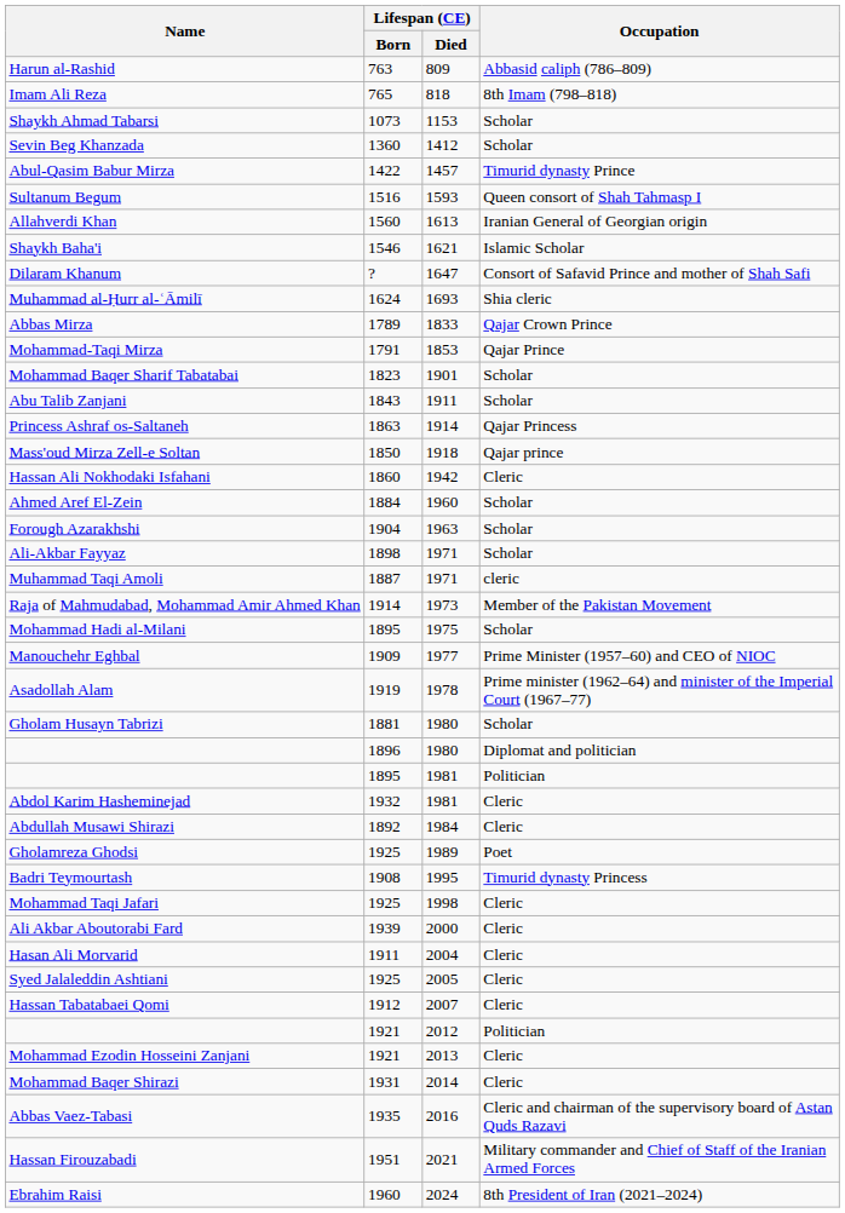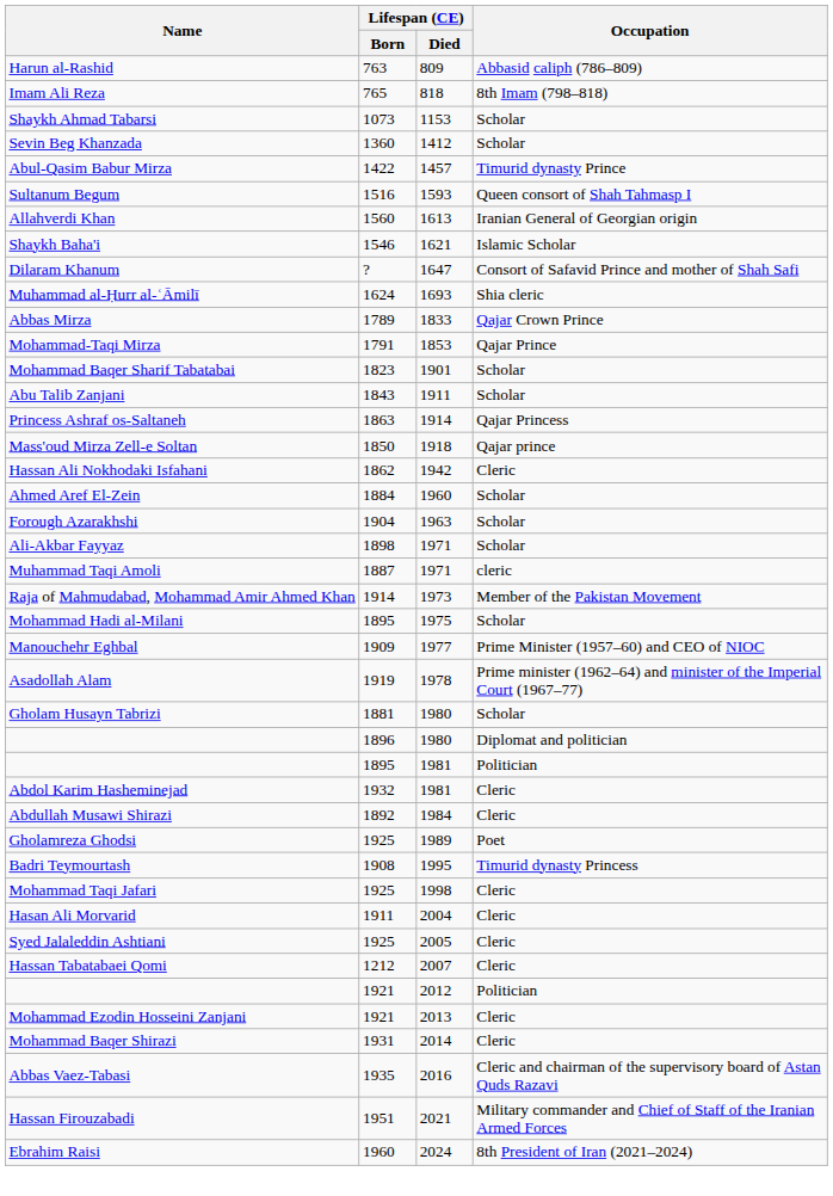 <table class="wikitable sortable">
 <tr>
 <th rowspan=2 align=left width=350px>Name</th>
 <th scope="row" colspan="2">Lifespan (<a href='#'>CE</a>)</th>
 <th rowspan="2" align=left width=350px; class=unsortable>Occupation</th>
 </tr>
 <tr>
 <th align=left width=50px>Born</th>
 <th align=left width=50px>Died</th>
 </tr>
 <tr>
 <td><a href='#'>Harun al-Rashid</a></td>
 <td>763</td>
 <td>809</td>
 <td><a href='#'>Abbasid</a> <a href='#'>caliph</a> (786–809)</td>
 </tr>
 <tr>
 <td><a href='#'>Imam Ali Reza</a></td>
 <td>765</td>
 <td>818</td>
 <td>8th <a href='#'>Imam</a> (798–818)</td>
 </tr>
 <tr>
 <td><a href='#'>Shaykh Ahmad Tabarsi</a></td>
 <td>1073</td>
 <td>1153</td>
 <td>Scholar</td>
 </tr>
 <tr>
 <td><a href='#'>Sevin Beg Khanzada</a></td>
 <td>1360</td>
 <td>1412</td>
 <td>Scholar</td>
 </tr>
 <tr>
 <td><a href='#'>Abul-Qasim Babur Mirza</a></td>
 <td>1422</td>
 <td>1457</td>
 <td><a href='#'>Timurid dynasty</a> Prince</td>
 </tr>
 <tr>
 <td><a href='#'>Sultanum Begum</a></td>
 <td>1516</td>
 <td>1593</td>
 <td>Queen consort of <a href='#'>Shah Tahmasp I</a></td>
 </tr>
 <tr>
 <td><a href='#'>Allahverdi Khan</a></td>
 <td>1560</td>
 <td>1613</td>
 <td>Iranian General of Georgian origin</td>
 </tr>
 <tr>
 <td><a href='#'>Shaykh Baha'i</a></td>
 <td>1546</td>
 <td>1621</td>
 <td>Islamic Scholar</td>
 </tr>
 <tr>
 <td><a href='#'>Dilaram Khanum</a></td>
 <td>?</td>
 <td>1647</td>
 <td>Consort of Safavid Prince and mother of <a href='#'>Shah Safi</a></td>
 </tr>
 <tr>
 <td><a href='#'>Muhammad al-Ḥurr al-ʿĀmilī</a></td>
 <td>1624</td>
 <td>1693</td>
 <td>Shia cleric</td>
 </tr>
 <tr>
 <td><a href='#'>Abbas Mirza</a></td>
 <td>1789</td>
 <td>1833</td>
 <td><a href='#'>Qajar</a> Crown Prince</td>
 </tr>
 <tr>
 <td><a href='#'>Mohammad-Taqi Mirza</a></td>
 <td>1791</td>
 <td>1853</td>
 <td>Qajar Prince</td>
 </tr>
 <tr>
 <td><a href='#'>Mohammad Baqer Sharif Tabatabai</a></td>
 <td>1823</td>
 <td>1901</td>
 <td>Scholar</td>
 </tr>
 <tr>
 <td><a href='#'>Abu Talib Zanjani</a></td>
 <td>1843</td>
 <td>1911</td>
 <td>Scholar</td>
 </tr>
 <tr>
 <td><a href='#'>Princess Ashraf os-Saltaneh</a></td>
 <td>1863</td>
 <td>1914</td>
 <td>Qajar Princess</td>
 </tr>
 <tr>
 <td><a href='#'>Mass'oud Mirza Zell-e Soltan</a></td>
 <td>1850</td>
 <td>1918</td>
 <td>Qajar prince</td>
 </tr>
 <tr>
 <td><a href='#'>Hassan Ali Nokhodaki Isfahani</a></td>
-<td>1860</td>
+<td>1862</td>
 <td>1942</td>
 <td>Cleric</td>
 </tr>
 <tr>
 <td><a href='#'>Ahmed Aref El-Zein</a></td>
 <td>1884</td>
 <td>1960</td>
 <td>Scholar</td>
 </tr>
 <tr>
 <td><a href='#'>Forough Azarakhshi</a></td>
 <td>1904</td>
 <td>1963</td>
 <td>Scholar</td>
 </tr>
 <tr>
 <td><a href='#'>Ali-Akbar Fayyaz</a></td>
 <td>1898</td>
 <td>1971</td>
 <td>Scholar</td>
 </tr>
 <tr>
 <td><a href='#'>Muhammad Taqi Amoli</a></td>
 <td>1887</td>
 <td>1971</td>
 <td>cleric</td>
 </tr>
 <tr>
 <td><a href='#'>Raja</a> of <a href='#'>Mahmudabad</a>, <a href='#'>Mohammad Amir Ahmed Khan</a></td>
 <td>1914</td>
 <td>1973</td>
 <td>Member of the <a href='#'>Pakistan Movement</a></td>
 </tr>
 <tr>
 <td><a href='#'>Mohammad Hadi al-Milani</a></td>
 <td>1895</td>
 <td>1975</td>
 <td>Scholar</td>
 </tr>
 <tr>
 <td><a href='#'>Manouchehr Eghbal</a></td>
 <td>1909</td>
 <td>1977</td>
 <td>Prime Minister (1957–60) and CEO of <a href='#'>NIOC</a></td>
 </tr>
 <tr>
 <td><a href='#'>Asadollah Alam</a></td>
 <td>1919</td>
 <td>1978</td>
 <td>Prime minister (1962–64) and <a href='#'>minister of the Imperial Court</a> (1967–77)</td>
 </tr>
 <tr>
 <td><a href='#'>Gholam Husayn Tabrizi</a></td>
 <td>1881</td>
 <td>1980</td>
 <td>Scholar</td>
 </tr>
 <tr>
 <td></td>
 <td>1896</td>
 <td>1980</td>
 <td>Diplomat and politician</td>
 </tr>
 <tr>
 <td></td>
 <td>1895</td>
 <td>1981</td>
 <td>Politician</td>
 </tr>
 <tr>
 <td><a href='#'>Abdol Karim Hasheminejad</a></td>
 <td>1932</td>
 <td>1981</td>
 <td>Cleric</td>
 </tr>
 <tr>
 <td><a href='#'>Abdullah Musawi Shirazi</a></td>
 <td>1892</td>
 <td>1984</td>
 <td>Cleric</td>
 </tr>
 <tr>
 <td><a href='#'>Gholamreza Ghodsi</a></td>
 <td>1925</td>
 <td>1989</td>
 <td>Poet</td>
 </tr>
 <tr>
 <td><a href='#'>Badri Teymourtash</a></td>
 <td>1908</td>
 <td>1995</td>
 <td><a href='#'>Timurid dynasty</a> Princess</td>
 </tr>
 <tr>
 <td><a href='#'>Mohammad Taqi Jafari</a></td>
 <td>1925</td>
 <td>1998</td>
 <td>Cleric</td>
 </tr>
 <tr>
-<td><a href='#'>Ali Akbar Aboutorabi Fard</a></td>
-<td>1939</td>
-<td>2000</td>
-<td>Cleric</td>
-</tr>
-<tr>
 <td><a href='#'>Hasan Ali Morvarid</a></td>
 <td>1911</td>
 <td>2004</td>
 <td>Cleric</td>
 </tr>
 <tr>
 <td><a href='#'>Syed Jalaleddin Ashtiani</a></td>
 <td>1925</td>
 <td>2005</td>
 <td>Cleric</td>
 </tr>
 <tr>
 <td><a href='#'>Hassan Tabatabaei Qomi</a></td>
-<td>1912</td>
+<td>1212</td>
 <td>2007</td>
 <td>Cleric</td>
 </tr>
 <tr>
 <td></td>
 <td>1921</td>
 <td>2012</td>
 <td>Politician</td>
 </tr>
 <tr>
 <td><a href='#'>Mohammad Ezodin Hosseini Zanjani</a></td>
 <td>1921</td>
 <td>2013</td>
 <td>Cleric</td>
 </tr>
 <tr>
 <td><a href='#'>Mohammad Baqer Shirazi</a></td>
 <td>1931</td>
 <td>2014</td>
 <td>Cleric</td>
 </tr>
 <tr>
 <td><a href='#'>Abbas Vaez-Tabasi</a></td>
 <td>1935</td>
 <td>2016</td>
 <td>Cleric and chairman of the supervisory board of <a href='#'>Astan Quds Razavi</a></td>
 </tr>
 <tr>
 <td><a href='#'>Hassan Firouzabadi</a></td>
 <td>1951</td>
 <td>2021</td>
 <td>Military commander and <a href='#'>Chief of Staff of the Iranian Armed Forces</a></td>
 </tr>
 <tr>
 <td><a href='#'>Ebrahim Raisi</a></td>
 <td>1960</td>
 <td>2024</td>
 <td>8th <a href='#'>President of Iran</a> (2021–2024)</td>
 </tr>
 </table>
